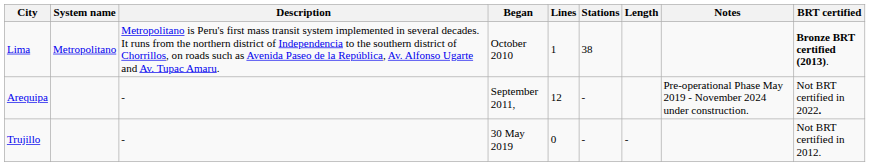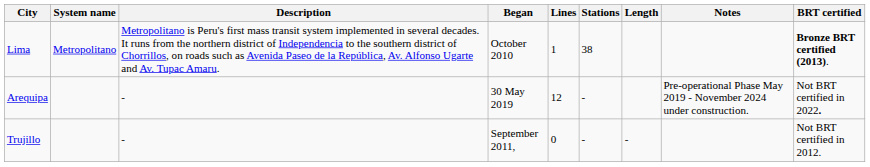 <table class="wikitable">
 <tr>
 <th>City</th>
 <th>System name</th>
 <th>Description</th>
 <th>Began</th>
 <th>Lines</th>
 <th>Stations</th>
 <th>Length</th>
 <th>Notes</th>
 <th>BRT certified</th>
 </tr>
 <tr>
 <td><a href='#'>Lima</a></td>
 <td><a href='#'>Metropolitano</a></td>
 <td><a href='#'>Metropolitano</a> is Peru's first mass transit system implemented in several decades. It runs from the northern district of <a href='#'>Independencia</a> to the southern district of <a href='#'>Chorrillos</a>, on roads such as <a href='#'>Avenida Paseo de la República</a>, <a href='#'>Av. Alfonso Ugarte</a> and <a href='#'>Av. Tupac Amaru</a>.</td>
 <td>October 2010</td>
 <td>1</td>
 <td>38</td>
 <td></td>
 <td></td>
 <td><strong>Bronze BRT certified (2013)</strong>.</td>
 </tr>
 <tr>
 <td><a href='#'>Arequipa</a></td>
 <td></td>
 <td>-</td>
-<td>September 2011,</td>
+<td>30 May 2019</td>
 <td>12</td>
 <td>-</td>
 <td></td>
 <td>Pre-operational Phase May 2019 - November 2024 under construction.</td>
 <td>Not BRT certified in 2022<strong>.</strong></td>
 </tr>
 <tr>
 <td><a href='#'>Trujillo</a></td>
 <td></td>
 <td>-</td>
-<td>30 May 2019</td>
+<td>September 2011,</td>
 <td>0</td>
 <td>-</td>
 <td>-</td>
 <td></td>
 <td>Not BRT certified in 2012.</td>
 </tr>
 </table>
